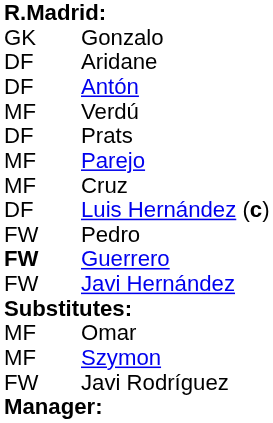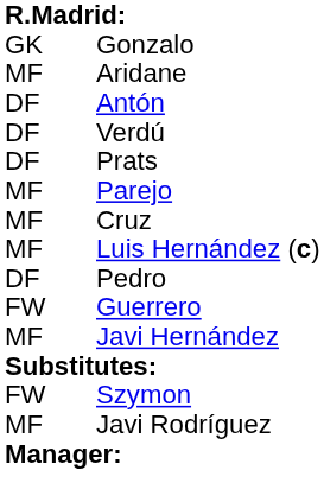 <table style="font-size: 90%" cellspacing="0" cellpadding="0">
 <tr>
 <td colspan="4"><strong>R.Madrid:</strong></td>
 </tr>
 <tr>
 <th width=25></th>
 <th width=25></th>
 </tr>
 <tr>
 <td>GK</td>
 <td><strong> </strong></td>
 <td> Gonzalo</td>
 </tr>
 <tr>
-<td>DF</td>
+<td>MF</td>
 <td><strong> </strong></td>
 <td> Aridane</td>
 </tr>
 <tr>
 <td>DF</td>
 <td><strong> </strong></td>
 <td> <a href='#'>Antón</a></td>
 </tr>
 <tr>
-<td>MF</td>
+<td>DF</td>
 <td><strong> </strong></td>
 <td> Verdú</td>
 </tr>
 <tr>
 <td>DF</td>
 <td><strong> </strong></td>
 <td> Prats</td>
 </tr>
 <tr>
 <td>MF</td>
 <td><strong> </strong></td>
 <td> <a href='#'>Parejo</a></td>
 </tr>
 <tr>
 <td>MF</td>
 <td><strong> </strong></td>
 <td> Cruz</td>
 <td></td>
 </tr>
 <tr>
-<td>DF</td>
+<td>MF</td>
 <td><strong> </strong></td>
 <td> <a href='#'>Luis Hernández</a> (<strong>c</strong>)</td>
 <td></td>
 </tr>
 <tr>
-<td>FW</td>
+<td>DF</td>
 <td><strong> </strong></td>
 <td> Pedro</td>
 <td></td>
 </tr>
 <tr>
-<td><strong>FW</strong></td>
+<td>FW</td>
 <td><strong> </strong></td>
 <td> <a href='#'>Guerrero</a></td>
 </tr>
 <tr>
-<td>FW</td>
+<td>MF</td>
 <td><strong> </strong></td>
 <td> <a href='#'>Javi Hernández</a></td>
 </tr>
 <tr>
 <td colspan=3><strong>Substitutes:</strong></td>
 </tr>
 <tr>
-<td>MF</td>
-<td><strong> </strong></td>
-<td> Omar</td>
-<td></td>
-<td></td>
-</tr>
-<tr>
-<td>MF</td>
+<td>FW</td>
 <td><strong> </strong></td>
 <td> <a href='#'>Szymon</a></td>
 <td></td>
 <td></td>
 </tr>
 <tr>
-<td>FW</td>
+<td>MF</td>
 <td><strong> </strong></td>
 <td> Javi Rodríguez</td>
 <td></td>
 <td></td>
 </tr>
 <tr>
 <td colspan=3><strong>Manager:</strong></td>
 </tr>
 <tr>
 <td colspan=4></td>
 </tr>
 </table>
